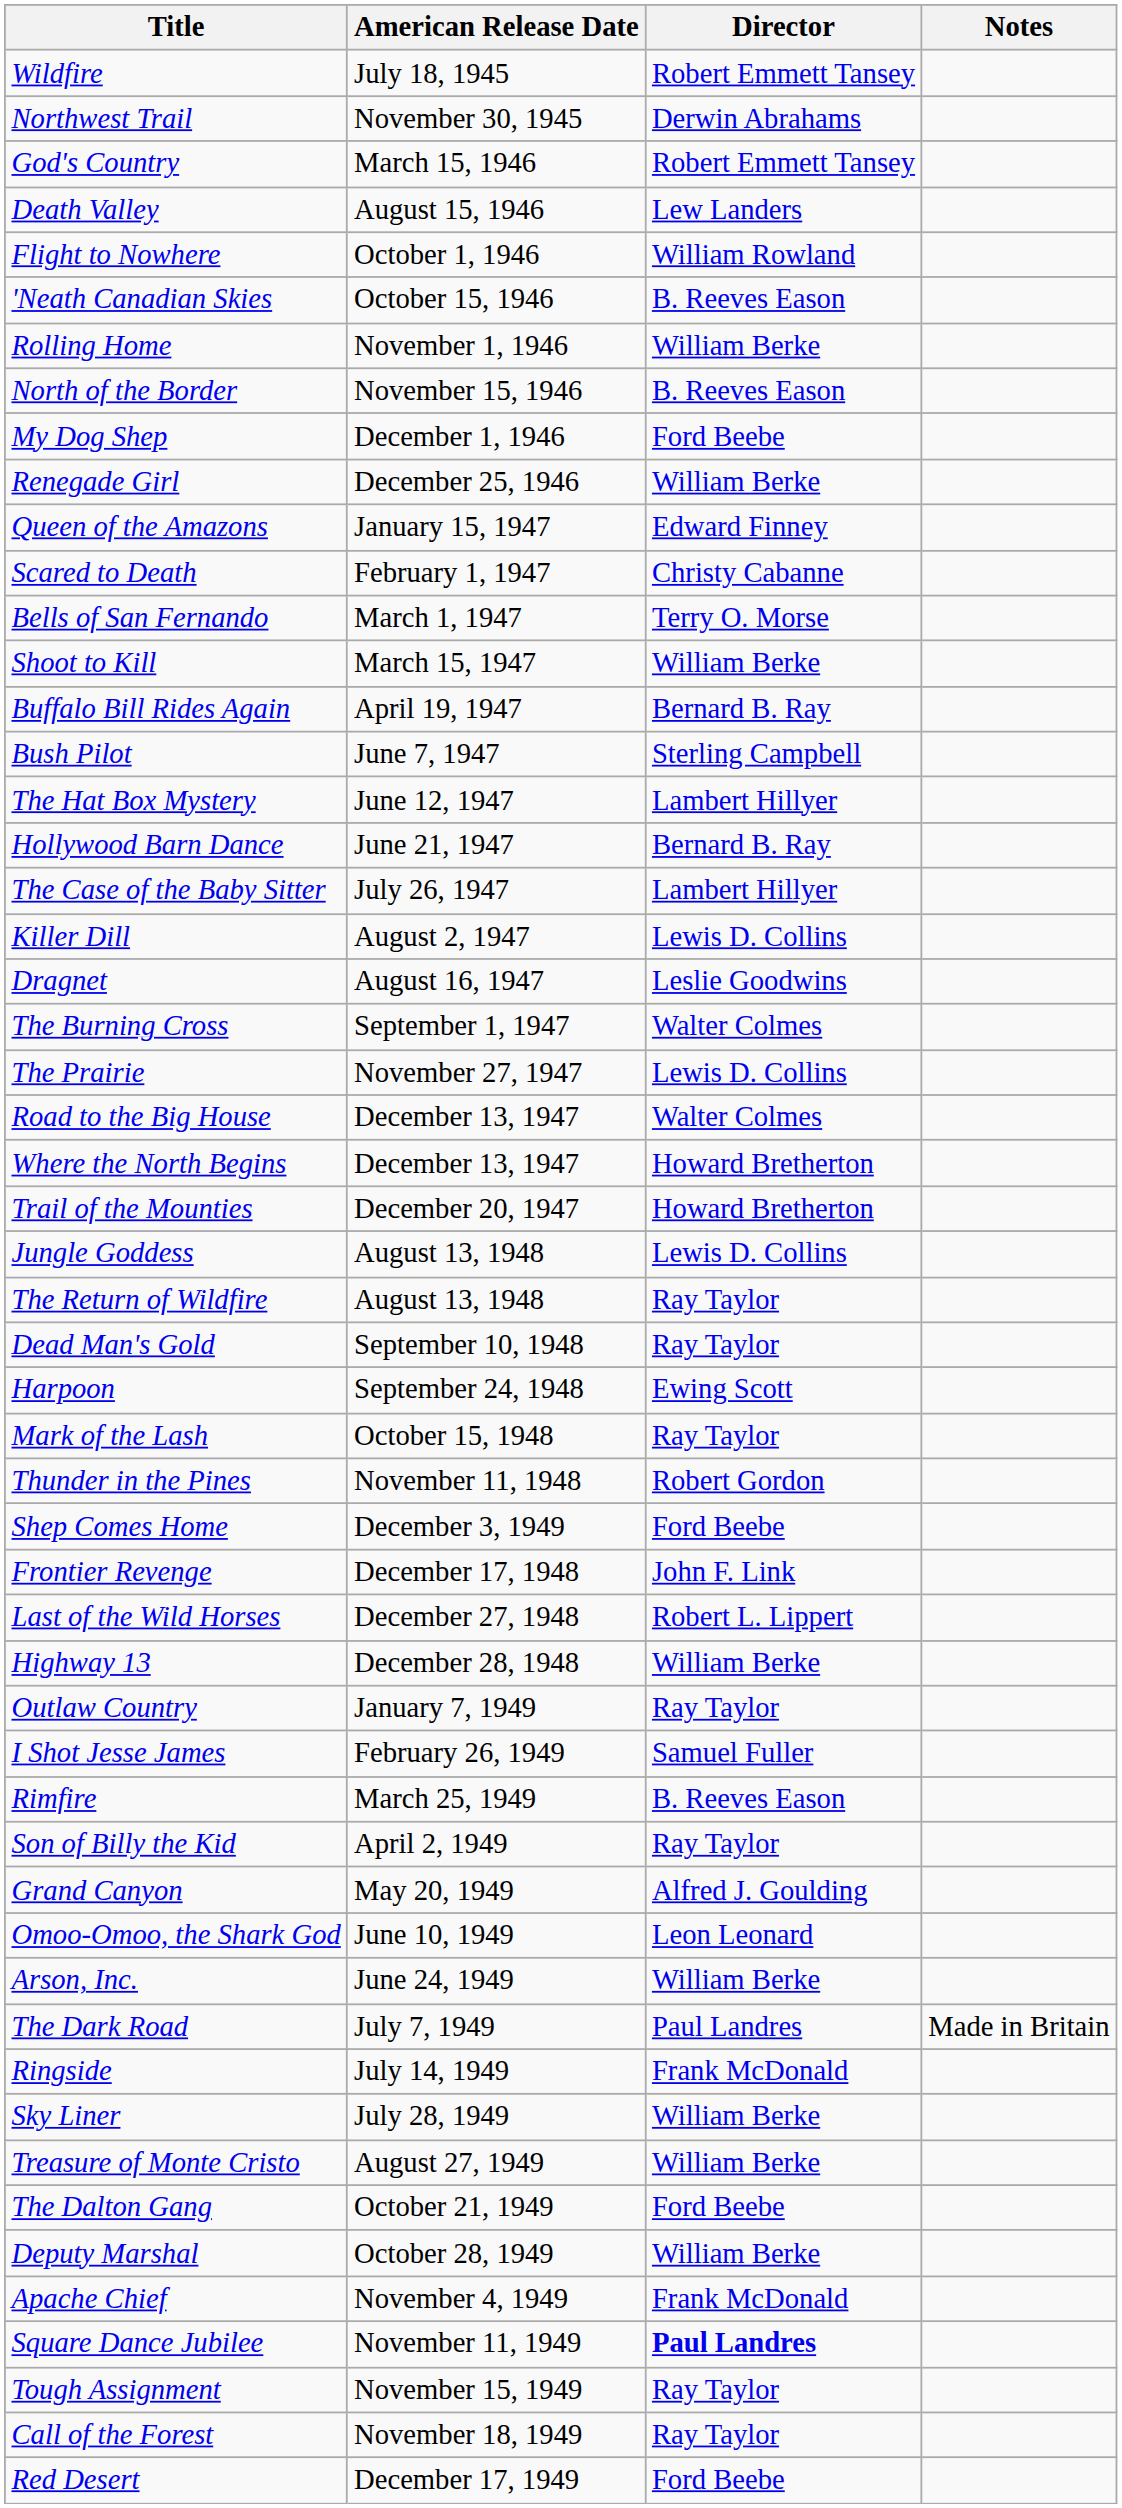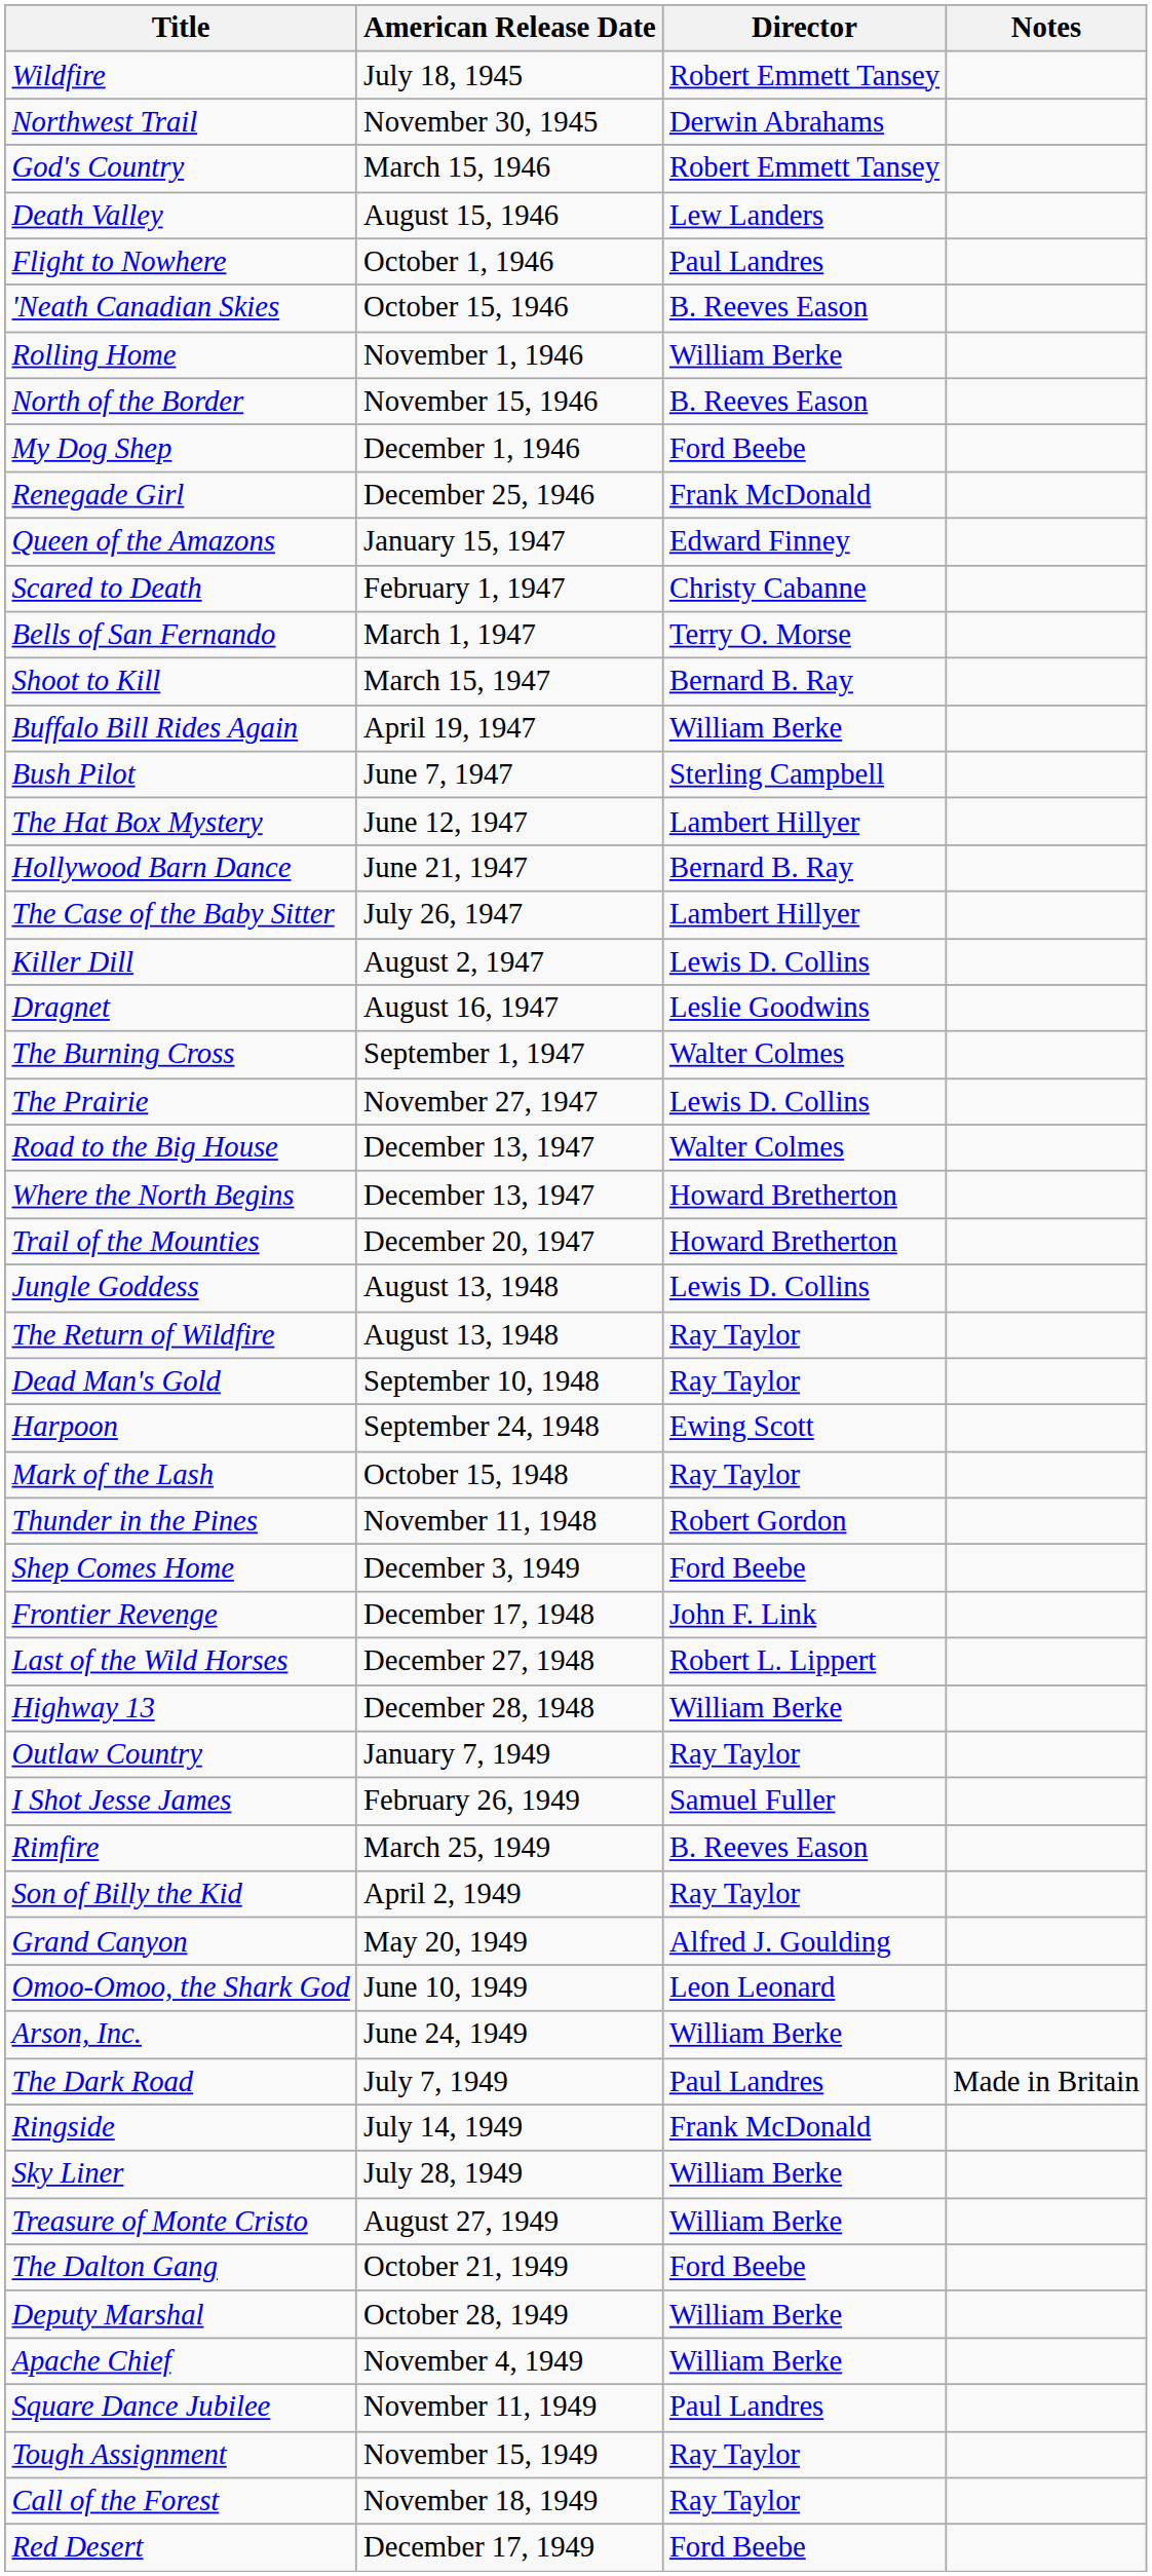 <table class="wikitable sortable">
 <tr>
 <th>Title</th>
 <th>American Release Date</th>
 <th>Director</th>
 <th>Notes</th>
 </tr>
 <tr>
 <td><em><a href='#'>Wildfire</a></em></td>
 <td>July 18, 1945</td>
 <td><a href='#'>Robert Emmett Tansey</a></td>
 <td></td>
 </tr>
 <tr>
 <td><em><a href='#'>Northwest Trail</a></em></td>
 <td>November 30, 1945</td>
 <td><a href='#'>Derwin Abrahams</a></td>
 <td></td>
 </tr>
 <tr>
 <td><em><a href='#'>God's Country</a></em></td>
 <td>March 15, 1946</td>
 <td><a href='#'>Robert Emmett Tansey </a></td>
 <td></td>
 </tr>
 <tr>
 <td><em><a href='#'>Death Valley</a></em></td>
 <td>August 15, 1946</td>
 <td><a href='#'>Lew Landers</a></td>
 <td></td>
 </tr>
 <tr>
 <td><em><a href='#'>Flight to Nowhere</a></em></td>
 <td>October 1, 1946</td>
-<td><a href='#'>William Rowland</a></td>
+<td><a href='#'>Paul Landres</a></td>
 <td></td>
 </tr>
 <tr>
 <td><em><a href='#'>'Neath Canadian Skies</a></em></td>
 <td>October 15, 1946</td>
 <td><a href='#'>B. Reeves Eason </a></td>
 <td></td>
 </tr>
 <tr>
 <td><em><a href='#'>Rolling Home</a></em></td>
 <td>November 1, 1946</td>
 <td><a href='#'>William Berke</a></td>
 <td></td>
 </tr>
 <tr>
 <td><em><a href='#'>North of the Border</a></em></td>
 <td>November 15, 1946</td>
 <td><a href='#'>B. Reeves Eason</a></td>
 <td></td>
 </tr>
 <tr>
 <td><em><a href='#'>My Dog Shep</a></em></td>
 <td>December 1, 1946</td>
 <td><a href='#'>Ford Beebe</a></td>
 <td></td>
 </tr>
 <tr>
 <td><em><a href='#'>Renegade Girl</a></em></td>
 <td>December 25, 1946</td>
-<td><a href='#'>William Berke</a></td>
+<td><a href='#'> Frank McDonald</a></td>
 <td></td>
 </tr>
 <tr>
 <td><em><a href='#'>Queen of the Amazons</a></em></td>
 <td>January 15, 1947</td>
 <td><a href='#'>Edward Finney</a></td>
 <td></td>
 </tr>
 <tr>
 <td><em><a href='#'>Scared to Death</a></em></td>
 <td>February 1, 1947</td>
 <td><a href='#'>Christy Cabanne</a></td>
 <td></td>
 </tr>
 <tr>
 <td><em><a href='#'>Bells of San Fernando</a></em></td>
 <td>March 1, 1947</td>
 <td><a href='#'>Terry O. Morse</a></td>
 <td></td>
 </tr>
 <tr>
 <td><em><a href='#'> Shoot to Kill</a></em></td>
 <td>March 15, 1947</td>
-<td><a href='#'>William Berke </a></td>
+<td><a href='#'>Bernard B. Ray</a></td>
 <td></td>
 </tr>
 <tr>
 <td><em><a href='#'>Buffalo Bill Rides Again</a></em></td>
 <td>April 19, 1947</td>
-<td><a href='#'>Bernard B. Ray</a></td>
+<td><a href='#'>William Berke </a></td>
 <td></td>
 </tr>
 <tr>
 <td><em><a href='#'>Bush Pilot</a></em></td>
 <td>June 7, 1947</td>
 <td><a href='#'>Sterling Campbell</a></td>
 <td></td>
 </tr>
 <tr>
 <td><em><a href='#'>The Hat Box Mystery</a></em></td>
 <td>June 12, 1947</td>
 <td><a href='#'>Lambert Hillyer  </a></td>
 <td></td>
 </tr>
 <tr>
 <td><em><a href='#'>Hollywood Barn Dance</a></em></td>
 <td>June 21, 1947</td>
 <td><a href='#'>Bernard B. Ray</a></td>
 <td></td>
 </tr>
 <tr>
 <td><em><a href='#'>The Case of the Baby Sitter</a></em></td>
 <td>July 26, 1947</td>
 <td><a href='#'>Lambert Hillyer  </a></td>
 <td></td>
 </tr>
 <tr>
 <td><em><a href='#'>Killer Dill</a></em></td>
 <td>August 2, 1947</td>
 <td><a href='#'>Lewis D. Collins</a></td>
 <td></td>
 </tr>
 <tr>
 <td><em><a href='#'>Dragnet</a></em></td>
 <td>August 16, 1947</td>
 <td><a href='#'>Leslie Goodwins</a></td>
 <td></td>
 </tr>
 <tr>
 <td><em><a href='#'>The Burning Cross</a></em></td>
 <td>September 1, 1947</td>
 <td><a href='#'>Walter Colmes</a></td>
 <td></td>
 </tr>
 <tr>
 <td><em><a href='#'>The Prairie</a></em></td>
 <td>November 27, 1947</td>
 <td><a href='#'>Lewis D. Collins </a></td>
 <td></td>
 </tr>
 <tr>
 <td><em><a href='#'>Road to the Big House</a></em></td>
 <td>December 13, 1947</td>
 <td><a href='#'>Walter Colmes </a></td>
 <td></td>
 </tr>
 <tr>
 <td><em><a href='#'>Where the North Begins</a></em></td>
 <td>December 13, 1947</td>
 <td><a href='#'>Howard Bretherton  </a></td>
 <td></td>
 </tr>
 <tr>
 <td><em><a href='#'>Trail of the Mounties</a></em></td>
 <td>December 20, 1947</td>
 <td><a href='#'>Howard Bretherton</a></td>
 <td></td>
 </tr>
 <tr>
 <td><em><a href='#'>Jungle Goddess</a></em></td>
 <td>August 13, 1948</td>
 <td><a href='#'>Lewis D. Collins </a></td>
 <td></td>
 </tr>
 <tr>
 <td><em><a href='#'>The Return of Wildfire</a></em></td>
 <td>August 13, 1948</td>
 <td><a href='#'>Ray Taylor</a></td>
 <td></td>
 </tr>
 <tr>
 <td><em><a href='#'>Dead Man's Gold</a></em></td>
 <td>September 10, 1948</td>
 <td><a href='#'>Ray Taylor</a></td>
 <td></td>
 </tr>
 <tr>
 <td><em><a href='#'>Harpoon</a></em></td>
 <td>September 24, 1948</td>
 <td><a href='#'>Ewing Scott</a></td>
 <td></td>
 </tr>
 <tr>
 <td><em><a href='#'>Mark of the Lash</a></em></td>
 <td>October 15, 1948</td>
 <td><a href='#'>Ray Taylor</a></td>
 <td></td>
 </tr>
 <tr>
 <td><em><a href='#'>Thunder in the Pines</a></em></td>
 <td>November 11, 1948</td>
 <td><a href='#'>Robert Gordon</a></td>
 <td></td>
 </tr>
 <tr>
 <td><em><a href='#'>Shep Comes Home</a></em></td>
 <td>December 3, 1949</td>
 <td><a href='#'>Ford Beebe</a></td>
 <td></td>
 </tr>
 <tr>
 <td><em><a href='#'>Frontier Revenge</a></em></td>
 <td>December 17, 1948</td>
 <td><a href='#'>John F. Link </a></td>
 <td></td>
 </tr>
 <tr>
 <td><em><a href='#'>Last of the Wild Horses</a></em></td>
 <td>December 27, 1948</td>
 <td><a href='#'>Robert L. Lippert  </a></td>
 <td></td>
 </tr>
 <tr>
 <td><em><a href='#'>Highway 13</a></em></td>
 <td>December 28, 1948</td>
 <td><a href='#'>William Berke</a></td>
 <td></td>
 </tr>
 <tr>
 <td><em><a href='#'>Outlaw Country</a></em></td>
 <td>January 7, 1949</td>
 <td><a href='#'>Ray Taylor</a></td>
 <td></td>
 </tr>
 <tr>
 <td><em><a href='#'>I Shot Jesse James</a></em></td>
 <td>February 26, 1949</td>
 <td><a href='#'>Samuel Fuller</a></td>
 <td></td>
 </tr>
 <tr>
 <td><em><a href='#'>Rimfire</a></em></td>
 <td>March 25, 1949</td>
 <td><a href='#'>B. Reeves Eason</a></td>
 <td></td>
 </tr>
 <tr>
 <td><em><a href='#'>Son of Billy the Kid</a></em></td>
 <td>April 2, 1949</td>
 <td><a href='#'>Ray Taylor</a></td>
 <td></td>
 </tr>
 <tr>
 <td><em><a href='#'>Grand Canyon</a></em></td>
 <td>May 20, 1949</td>
 <td><a href='#'>Alfred J. Goulding </a></td>
 <td></td>
 </tr>
 <tr>
 <td><em><a href='#'>Omoo-Omoo, the Shark God</a></em></td>
 <td>June 10, 1949</td>
 <td><a href='#'>Leon Leonard</a></td>
 <td></td>
 </tr>
 <tr>
 <td><em><a href='#'>Arson, Inc.</a></em></td>
 <td>June 24, 1949</td>
 <td><a href='#'>William Berke </a></td>
 <td></td>
 </tr>
 <tr>
 <td><em><a href='#'>The Dark Road</a></em></td>
 <td>July 7, 1949</td>
 <td><a href='#'>Paul Landres</a></td>
 <td>Made in Britain</td>
 </tr>
 <tr>
 <td><em><a href='#'>Ringside</a></em></td>
 <td>July 14, 1949</td>
 <td><a href='#'>Frank McDonald</a></td>
 <td></td>
 </tr>
 <tr>
 <td><em><a href='#'>Sky Liner</a></em></td>
 <td>July 28, 1949</td>
 <td><a href='#'>William Berke </a></td>
 <td></td>
 </tr>
 <tr>
 <td><em><a href='#'>Treasure of Monte Cristo</a></em></td>
 <td>August 27, 1949</td>
 <td><a href='#'>William Berke </a></td>
 <td></td>
 </tr>
 <tr>
 <td><em><a href='#'>The Dalton Gang</a></em></td>
 <td>October 21, 1949</td>
 <td><a href='#'>Ford Beebe</a></td>
 <td></td>
 </tr>
 <tr>
 <td><em><a href='#'>Deputy Marshal</a></em></td>
 <td>October 28, 1949</td>
 <td><a href='#'>William Berke </a></td>
 <td></td>
 </tr>
 <tr>
 <td><em><a href='#'>Apache Chief</a></em></td>
 <td>November 4, 1949</td>
-<td><a href='#'> Frank McDonald</a></td>
+<td><a href='#'>William Berke</a></td>
 <td></td>
 </tr>
 <tr>
 <td><em><a href='#'>Square Dance Jubilee</a></em></td>
 <td>November 11, 1949</td>
-<td><strong><a href='#'>Paul Landres </a></strong></td>
+<td><a href='#'>Paul Landres </a></td>
 <td></td>
 </tr>
 <tr>
 <td><em><a href='#'>Tough Assignment</a></em></td>
 <td>November 15, 1949</td>
 <td><a href='#'>Ray Taylor</a></td>
 <td></td>
 </tr>
 <tr>
 <td><em><a href='#'>Call of the Forest</a></em></td>
 <td>November 18, 1949</td>
 <td><a href='#'>Ray Taylor</a></td>
 <td></td>
 </tr>
 <tr>
 <td><em><a href='#'> Red Desert</a></em></td>
 <td>December 17, 1949</td>
 <td><a href='#'>Ford Beebe </a></td>
 <td></td>
 </tr>
 </table>
